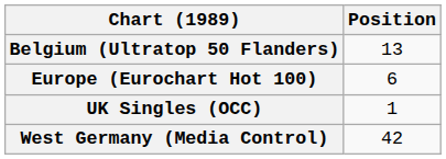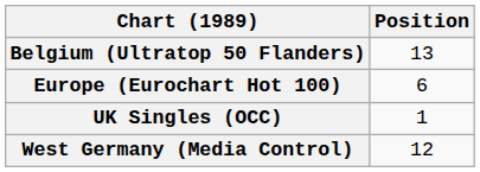 <table class="wikitable sortable plainrowheaders" style="text-align:center">
 <tr>
 <th>Chart (1989)</th>
 <th>Position</th>
 </tr>
 <tr>
 <th scope="row">Belgium (Ultratop 50 Flanders)</th>
 <td>13</td>
 </tr>
 <tr>
 <th scope="row">Europe (Eurochart Hot 100)</th>
 <td>6</td>
 </tr>
 <tr>
 <th scope="row">UK Singles (OCC)</th>
 <td>1</td>
 </tr>
 <tr>
 <th scope="row">West Germany (Media Control)</th>
-<td>42</td>
+<td>12</td>
 </tr>
 </table>
